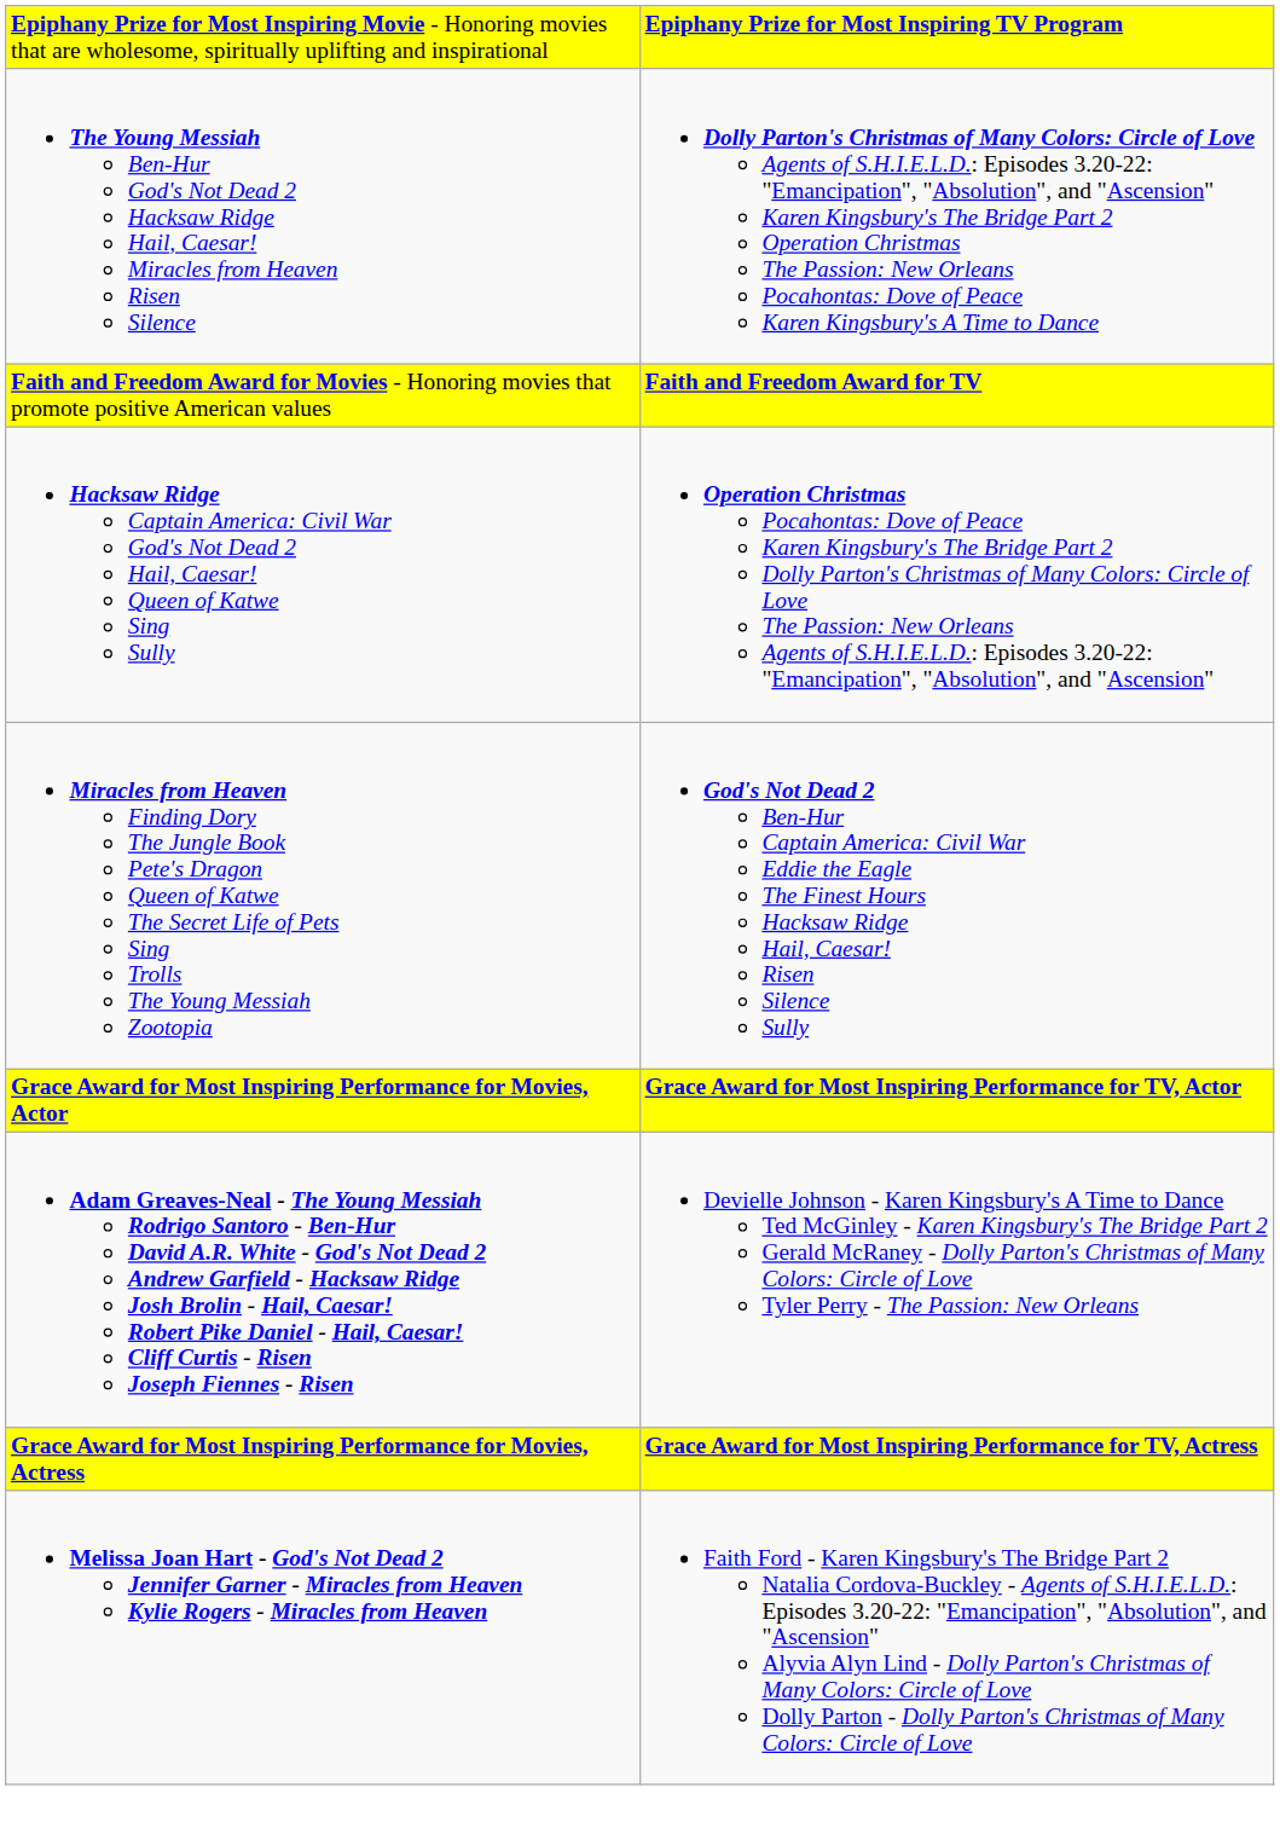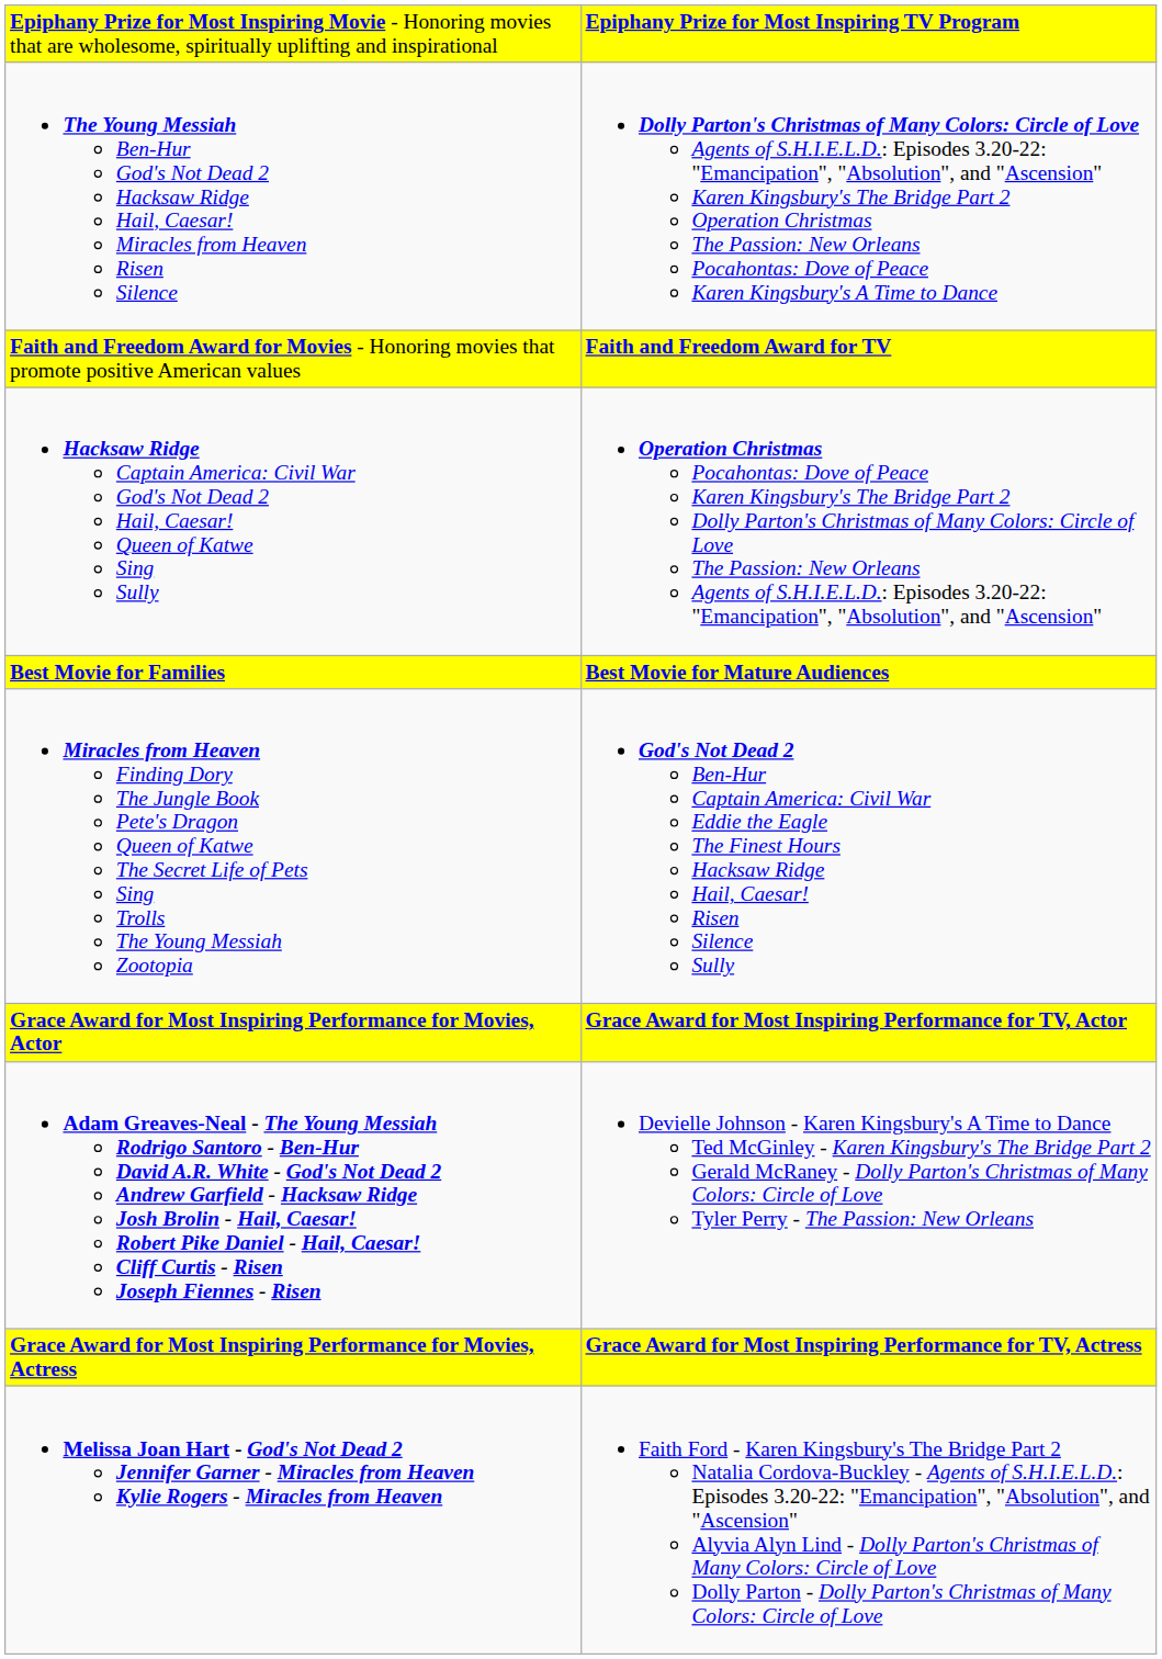 <table class=wikitable>
 <tr>
 <td valign="top" width="50%" style="background: yellow;"><strong><a href='#'>Epiphany Prize for Most Inspiring Movie</a></strong> - Honoring movies that are wholesome, spiritually uplifting and inspirational</td>
 <td valign="top" width="50%" style="background: yellow;"><strong><a href='#'>Epiphany Prize for Most Inspiring TV Program</a></strong></td>
 </tr>
 <tr valign="top">
 <td><br><ul><li><strong><em><a href='#'>The Young Messiah</a></em></strong><ul><li><em><a href='#'>Ben-Hur</a></em></li><li><em><a href='#'>God's Not Dead 2</a></em></li><li><em><a href='#'>Hacksaw Ridge</a></em></li><li><em><a href='#'>Hail, Caesar!</a></em></li><li><em><a href='#'>Miracles from Heaven</a></em></li><li><em><a href='#'>Risen</a></em></li><li><em><a href='#'>Silence</a></em></li></ul></li></ul></td>
 <td><br><ul><li><strong><em><a href='#'>Dolly Parton's Christmas of Many Colors: Circle of Love</a></em></strong><ul><li><em><a href='#'>Agents of S.H.I.E.L.D.</a></em>: Episodes 3.20-22: "<a href='#'>Emancipation</a>", "<a href='#'>Absolution</a>", and "<a href='#'>Ascension</a>"</li><li><em><a href='#'>Karen Kingsbury's The Bridge Part 2</a></em></li><li><em><a href='#'>Operation Christmas</a></em></li><li><em><a href='#'>The Passion: New Orleans</a></em></li><li><em><a href='#'>Pocahontas: Dove of Peace</a></em></li><li><em><a href='#'>Karen Kingsbury's A Time to Dance</a></em></li></ul></li></ul></td>
 </tr>
 <tr>
 <td valign="top" style="background: yellow;"><strong><a href='#'>Faith and Freedom Award for Movies</a></strong> - Honoring movies that promote positive American values</td>
 <td valign="top" style="background: yellow;"><strong><a href='#'>Faith and Freedom Award for TV</a></strong></td>
 </tr>
 <tr valign="top">
 <td><br><ul><li><strong><em><a href='#'>Hacksaw Ridge</a></em></strong><ul><li><em><a href='#'>Captain America: Civil War</a></em></li><li><em><a href='#'>God's Not Dead 2</a></em></li><li><em><a href='#'>Hail, Caesar!</a></em></li><li><em><a href='#'>Queen of Katwe</a></em></li><li><em><a href='#'>Sing</a></em></li><li><em><a href='#'>Sully</a></em></li></ul></li></ul></td>
 <td><br><ul><li><strong><em><a href='#'>Operation Christmas</a></em></strong><ul><li><em><a href='#'>Pocahontas: Dove of Peace</a></em></li><li><em><a href='#'>Karen Kingsbury's The Bridge Part 2</a></em></li><li><em><a href='#'>Dolly Parton's Christmas of Many Colors: Circle of Love</a></em></li><li><em><a href='#'>The Passion: New Orleans</a></em></li><li><em><a href='#'>Agents of S.H.I.E.L.D.</a></em>: Episodes 3.20-22: "<a href='#'>Emancipation</a>", "<a href='#'>Absolution</a>", and "<a href='#'>Ascension</a>"</li></ul></li></ul></td>
+</tr>
+<tr>
+<td valign="top" style="background: yellow;"><strong><a href='#'>Best Movie for Families</a></strong></td>
+<td valign="top" style="background: yellow;"><strong><a href='#'>Best Movie for Mature Audiences</a></strong></td>
 </tr>
 <tr valign="top">
 <td><br><ul><li><strong><em><a href='#'>Miracles from Heaven</a></em></strong><ul><li><em><a href='#'>Finding Dory</a></em></li><li><em><a href='#'>The Jungle Book</a></em></li><li><em><a href='#'>Pete's Dragon</a></em></li><li><em><a href='#'>Queen of Katwe</a></em></li><li><em><a href='#'>The Secret Life of Pets</a></em></li><li><em><a href='#'>Sing</a></em></li><li><em><a href='#'>Trolls</a></em></li><li><em><a href='#'>The Young Messiah</a></em></li><li><em><a href='#'>Zootopia</a></em></li></ul></li></ul></td>
 <td><br><ul><li><strong><em><a href='#'>God's Not Dead 2</a></em></strong><ul><li><em><a href='#'>Ben-Hur</a></em></li><li><em><a href='#'>Captain America: Civil War</a></em></li><li><em><a href='#'>Eddie the Eagle</a></em></li><li><em><a href='#'>The Finest Hours</a></em></li><li><em><a href='#'>Hacksaw Ridge</a></em></li><li><em><a href='#'>Hail, Caesar!</a></em></li><li><em><a href='#'>Risen</a></em></li><li><em><a href='#'>Silence</a></em></li><li><em><a href='#'>Sully</a></em></li></ul></li></ul></td>
 </tr>
 <tr>
 <td valign="top" style="background: yellow;"><strong><a href='#'>Grace Award for Most Inspiring Performance for Movies, Actor</a></strong></td>
 <td valign="top" style="background: yellow;"><strong><a href='#'>Grace Award for Most Inspiring Performance for TV, Actor</a></strong></td>
 </tr>
 <tr valign="top">
 <td><br><ul><li><strong><a href='#'>Adam Greaves-Neal</a> - <em><a href='#'>The Young Messiah</a><strong><em><ul><li><a href='#'>Rodrigo Santoro</a> - </em><a href='#'>Ben-Hur</a><em></li><li><a href='#'>David A.R. White</a> - </em><a href='#'>God's Not Dead 2</a><em></li><li><a href='#'>Andrew Garfield</a> - </em><a href='#'>Hacksaw Ridge</a><em></li><li><a href='#'>Josh Brolin</a> - </em><a href='#'>Hail, Caesar!</a><em></li><li><a href='#'>Robert Pike Daniel</a> - </em><a href='#'>Hail, Caesar!</a><em></li><li><a href='#'>Cliff Curtis</a> - </em><a href='#'>Risen</a><em></li><li><a href='#'>Joseph Fiennes</a> - </em><a href='#'>Risen</a><em></li></ul></li></ul></td>
 <td><br><ul><li></strong><a href='#'>Devielle Johnson</a> - </em><a href='#'>Karen Kingsbury's A Time to Dance</a></em></strong><ul><li><a href='#'>Ted McGinley</a> - <em><a href='#'>Karen Kingsbury's The Bridge Part 2</a></em></li><li><a href='#'>Gerald McRaney</a> - <em><a href='#'>Dolly Parton's Christmas of Many Colors: Circle of Love</a></em></li><li><a href='#'>Tyler Perry</a> - <em><a href='#'>The Passion: New Orleans</a></em></li></ul></li></ul></td>
 </tr>
 <tr>
 <td valign="top" style="background: yellow;"><strong><a href='#'>Grace Award for Most Inspiring Performance for Movies, Actress</a></strong></td>
 <td valign="top" style="background: yellow;"><strong><a href='#'>Grace Award for Most Inspiring Performance for TV, Actress</a></strong></td>
 </tr>
 <tr valign="top">
 <td><br><ul><li><strong><a href='#'>Melissa Joan Hart</a> - <em><a href='#'>God's Not Dead 2</a><strong><em><ul><li><a href='#'>Jennifer Garner</a> - </em><a href='#'>Miracles from Heaven</a><em></li><li><a href='#'>Kylie Rogers</a> - </em><a href='#'>Miracles from Heaven</a><em></li></ul></li></ul></td>
 <td><br><ul><li></strong><a href='#'>Faith Ford</a> - </em><a href='#'>Karen Kingsbury's The Bridge Part 2</a></em></strong><ul><li><a href='#'>Natalia Cordova-Buckley</a> - <em><a href='#'>Agents of S.H.I.E.L.D.</a></em>: Episodes 3.20-22: "<a href='#'>Emancipation</a>", "<a href='#'>Absolution</a>", and "<a href='#'>Ascension</a>"</li><li><a href='#'>Alyvia Alyn Lind</a> - <em><a href='#'>Dolly Parton's Christmas of Many Colors: Circle of Love</a></em></li><li><a href='#'>Dolly Parton</a> - <em><a href='#'>Dolly Parton's Christmas of Many Colors: Circle of Love</a></em></li></ul></li></ul></td>
 </tr>
 </table>
